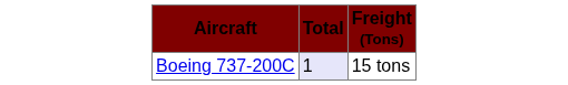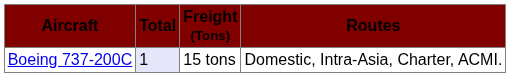 <table class="toccolours" border="1" cellpadding="3" style="margin:1em auto; border-collapse:collapse">
 <tr bgcolor=maroon>
 <th>Aircraft</th>
 <th>Total</th>
 <th>Freight<br><small>(Tons)</small></th>
+<th>Routes</th>
 </tr>
 <tr>
 <td><a href='#'>Boeing 737-200C</a></td>
 <td style="background: lavender;">1</td>
 <td>15 tons</td>
+<td>Domestic, Intra-Asia, Charter, ACMI.</td>
 </tr>
 </table>
